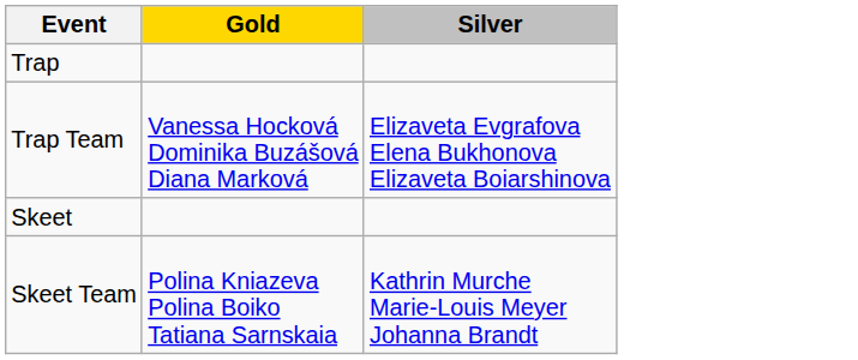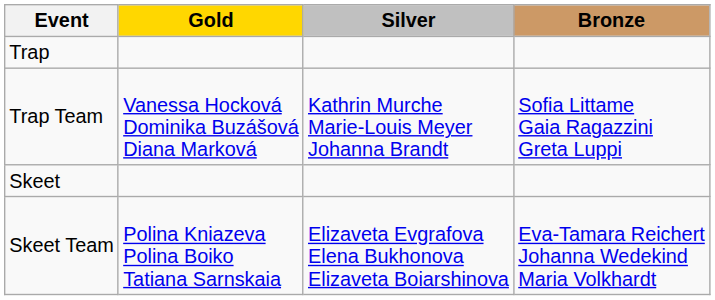 <table class="wikitable" style="font-size:90%; text-align:left;">
 <tr align=center>
 <th>Event</th>
 <td bgcolor=gold><strong>Gold</strong></td>
 <td bgcolor=silver><strong>Silver</strong></td>
+<td bgcolor=cc9966><strong>Bronze</strong></td>
 </tr>
 <tr>
 <td>Trap</td>
+<td></td>
 <td></td>
 <td></td>
 </tr>
 <tr>
 <td>Trap Team</td>
 <td><br><a href='#'>Vanessa Hocková</a><br><a href='#'>Dominika Buzášová</a><br><a href='#'>Diana Marková</a></td>
-<td><br><a href='#'>Elizaveta Evgrafova</a><br><a href='#'>Elena Bukhonova</a><br><a href='#'>Elizaveta Boiarshinova</a></td>
+<td><br><a href='#'>Kathrin Murche</a><br><a href='#'>Marie-Louis Meyer</a><br><a href='#'>Johanna Brandt</a></td>
+<td><br><a href='#'>Sofia Littame</a><br><a href='#'>Gaia Ragazzini</a><br><a href='#'>Greta Luppi</a></td>
 </tr>
 <tr>
 <td>Skeet</td>
+<td></td>
 <td></td>
 <td></td>
 </tr>
 <tr>
 <td>Skeet Team</td>
 <td><br><a href='#'>Polina Kniazeva</a><br><a href='#'>Polina Boiko</a><br><a href='#'>Tatiana Sarnskaia</a></td>
-<td><br><a href='#'>Kathrin Murche</a><br><a href='#'>Marie-Louis Meyer</a><br><a href='#'>Johanna Brandt</a></td>
+<td><br><a href='#'>Elizaveta Evgrafova</a><br><a href='#'>Elena Bukhonova</a><br><a href='#'>Elizaveta Boiarshinova</a></td>
+<td><br><a href='#'>Eva-Tamara Reichert</a><br><a href='#'>Johanna Wedekind</a><br><a href='#'>Maria Volkhardt</a></td>
 </tr>
 </table>
